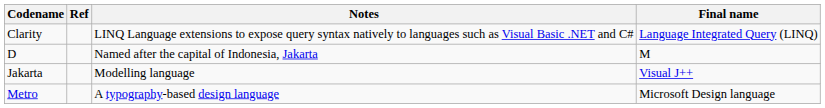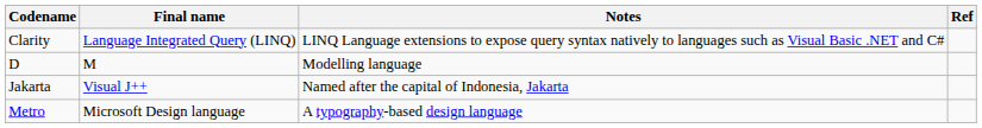 <table class="sortable wikitable">
 <tr>
 <th>Codename</th>
+<th>Final name</th>
+<th>Notes</th>
 <th>Ref</th>
-<th>Notes</th>
-<th>Final name</th>
 </tr>
 <tr>
 <td>Clarity</td>
+<td><a href='#'>Language Integrated Query</a> (LINQ)</td>
+<td>LINQ Language extensions to expose query syntax natively to languages such as <a href='#'>Visual Basic .NET</a> and C#</td>
 <td></td>
-<td>LINQ Language extensions to expose query syntax natively to languages such as <a href='#'>Visual Basic .NET</a> and C#</td>
-<td><a href='#'>Language Integrated Query</a> (LINQ)</td>
 </tr>
 <tr>
 <td>D</td>
+<td>M</td>
+<td>Modelling language</td>
 <td></td>
-<td>Named after the capital of Indonesia, <a href='#'>Jakarta</a></td>
-<td>M</td>
 </tr>
 <tr>
 <td>Jakarta</td>
+<td><a href='#'>Visual J++</a></td>
+<td>Named after the capital of Indonesia, <a href='#'>Jakarta</a></td>
 <td></td>
-<td>Modelling language</td>
-<td><a href='#'>Visual J++</a></td>
 </tr>
 <tr>
 <td><a href='#'>Metro</a></td>
+<td>Microsoft Design language</td>
+<td>A <a href='#'>typography</a>-based <a href='#'>design language</a></td>
 <td></td>
-<td>A <a href='#'>typography</a>-based <a href='#'>design language</a></td>
-<td>Microsoft Design language</td>
 </tr>
 </table>
